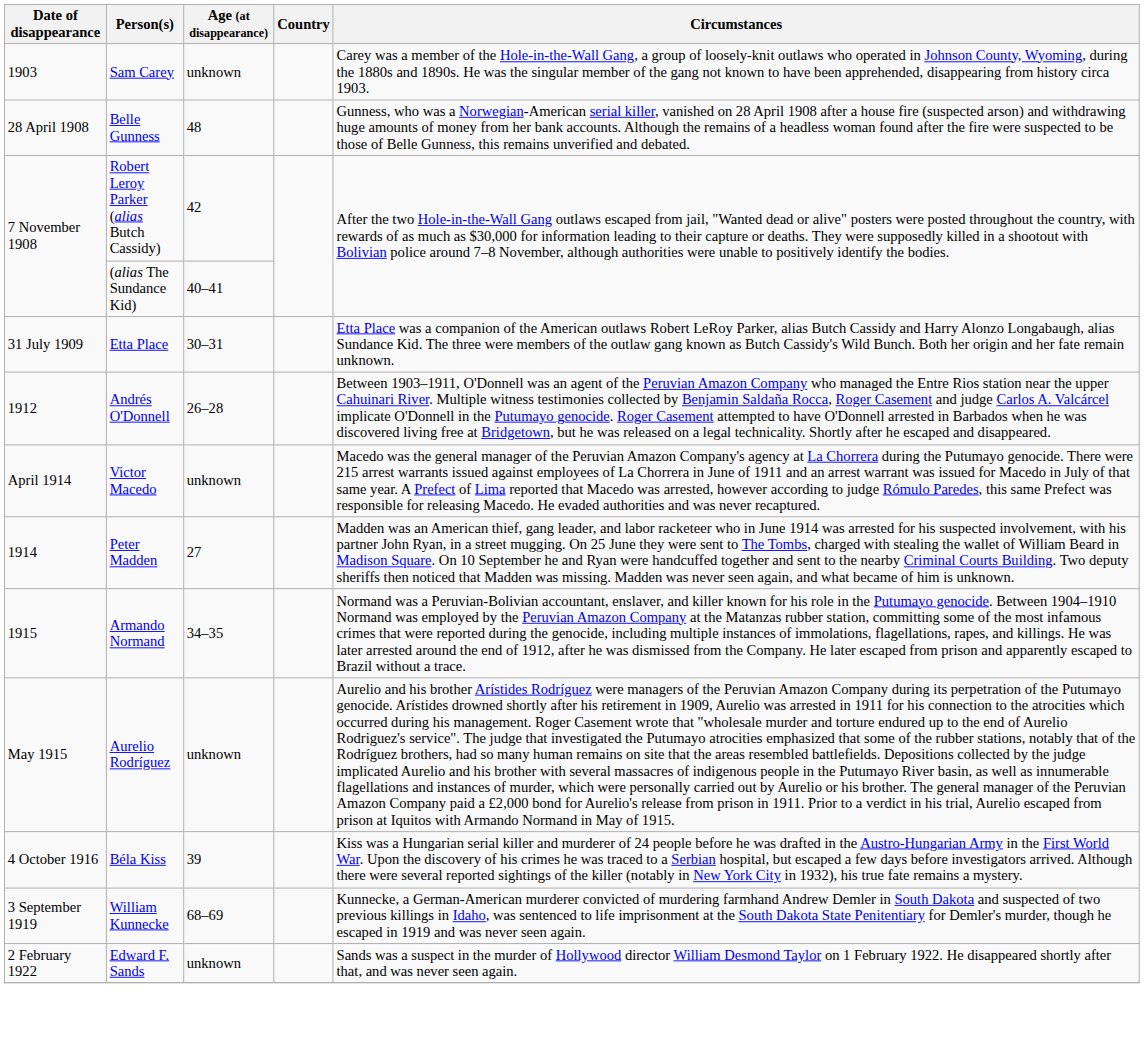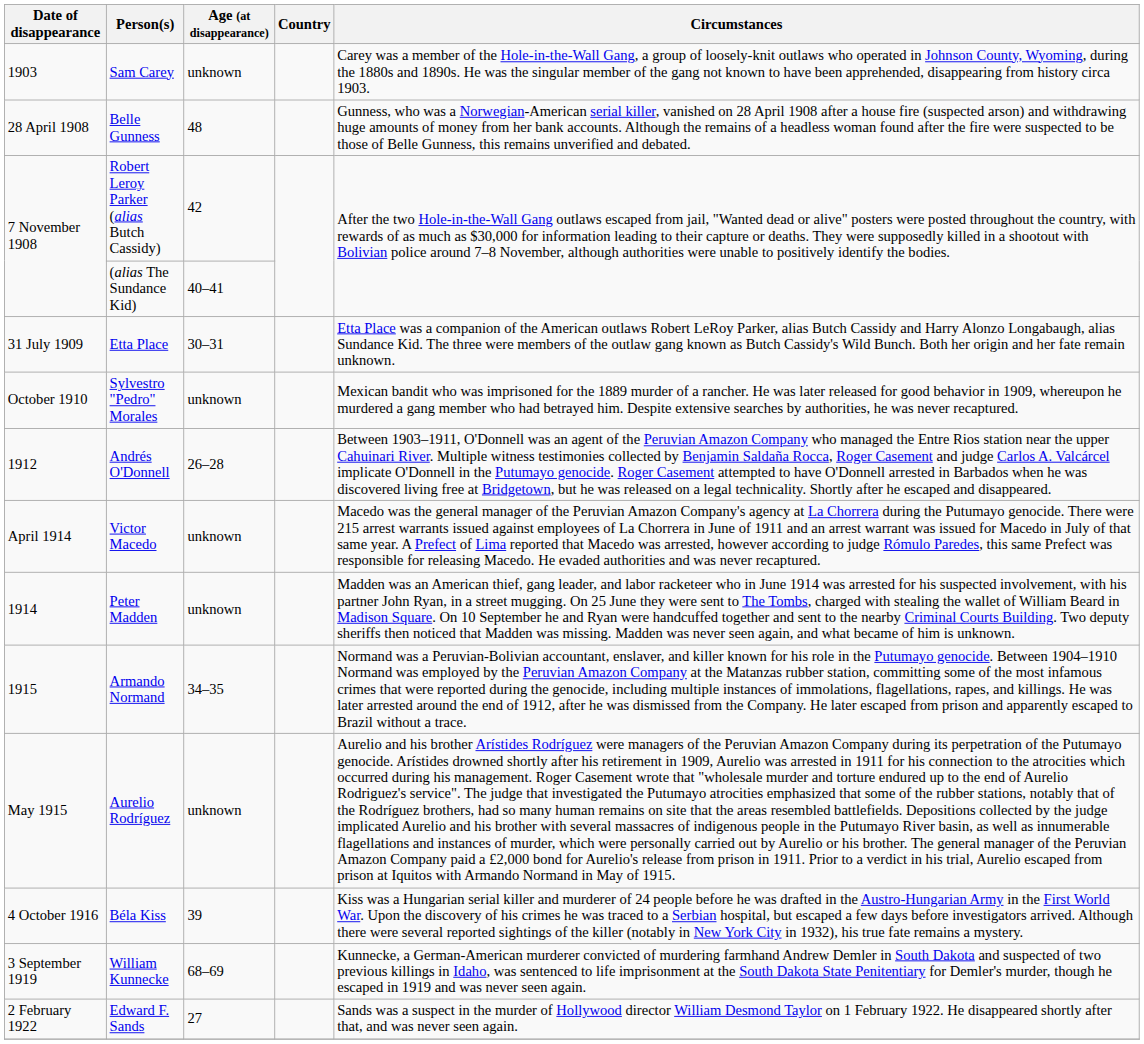 <table class="wikitable sortable zebra">
 <tr>
 <th data-sort-type="isoDate">Date of disappearance</th>
 <th data-sort-type="text">Person(s)</th>
 <th data-sort-type="text">Age <small>(at disappearance)</small></th>
 <th>Country</th>
 <th class="unsortable">Circumstances</th>
 </tr>
 <tr>
 <td>1903</td>
 <td><a href='#'>Sam Carey</a></td>
 <td>unknown</td>
 <td></td>
 <td>Carey was a member of the <a href='#'>Hole-in-the-Wall Gang</a>, a group of loosely-knit outlaws who operated in <a href='#'>Johnson County, Wyoming</a>, during the 1880s and 1890s. He was the singular member of the gang not known to have been apprehended, disappearing from history circa 1903.</td>
 </tr>
 <tr>
 <td data-sort-value="1908-04-28">28 April 1908</td>
 <td><a href='#'>Belle Gunness</a></td>
 <td>48</td>
 <td></td>
 <td>Gunness, who was a <a href='#'>Norwegian</a>-American <a href='#'>serial killer</a>, vanished on 28 April 1908 after a house fire (suspected arson) and withdrawing huge amounts of money from her bank accounts. Although the remains of a headless woman found after the fire were suspected to be those of Belle Gunness, this remains unverified and debated.</td>
 </tr>
 <tr>
 <td rowspan="2">7 November 1908</td>
 <td><a href='#'>Robert Leroy Parker</a> <br>(<a href='#'><em>alias</em></a> Butch Cassidy)</td>
 <td>42</td>
 <td rowspan="2"></td>
 <td rowspan="2">After the two <a href='#'>Hole-in-the-Wall Gang</a> outlaws escaped from jail, "Wanted dead or alive" posters were posted throughout the country, with rewards of as much as $30,000 for information leading to their capture or deaths. They were supposedly killed in a shootout with <a href='#'>Bolivian</a> police around 7–8 November, although authorities were unable to positively identify the bodies.</td>
 </tr>
 <tr>
 <td> (<em>alias</em> The Sundance Kid)</td>
 <td>40–41</td>
 </tr>
 <tr>
 <td>31 July 1909</td>
 <td><a href='#'>Etta Place</a></td>
 <td>30–31</td>
 <td></td>
 <td><a href='#'>Etta Place</a> was a companion of the American outlaws Robert LeRoy Parker, alias Butch Cassidy and Harry Alonzo Longabaugh, alias Sundance Kid. The three were members of the outlaw gang known as Butch Cassidy's Wild Bunch. Both her origin and her fate remain unknown.</td>
 </tr>
 <tr>
+<td>October 1910</td>
+<td><a href='#'>Sylvestro "Pedro" Morales</a></td>
+<td>unknown</td>
+<td></td>
+<td>Mexican bandit who was imprisoned for the 1889 murder of a rancher. He was later released for good behavior in 1909, whereupon he murdered a gang member who had betrayed him. Despite extensive searches by authorities, he was never recaptured.</td>
+</tr>
+<tr>
 <td>1912</td>
 <td><a href='#'>Andrés O'Donnell</a></td>
 <td>26–28</td>
 <td></td>
 <td>Between 1903–1911, O'Donnell was an agent of the <a href='#'>Peruvian Amazon Company</a> who managed the Entre Rios station near the upper <a href='#'>Cahuinari River</a>. Multiple witness testimonies collected by <a href='#'>Benjamin Saldaña Rocca</a>, <a href='#'>Roger Casement</a> and judge <a href='#'>Carlos A. Valcárcel</a> implicate O'Donnell in the <a href='#'>Putumayo genocide</a>. <a href='#'>Roger Casement</a> attempted to have O'Donnell arrested in Barbados when he was discovered living free at <a href='#'>Bridgetown</a>, but he was released on a legal technicality. Shortly after he escaped and disappeared.</td>
 </tr>
 <tr>
 <td>April 1914</td>
 <td><a href='#'>Victor Macedo</a></td>
 <td>unknown</td>
 <td></td>
 <td>Macedo was the general manager of the Peruvian Amazon Company's agency at <a href='#'>La Chorrera</a> during the Putumayo genocide. There were 215 arrest warrants issued against employees of La Chorrera in June of 1911 and an arrest warrant was issued for Macedo in July of that same year. A <a href='#'>Prefect</a> of <a href='#'>Lima</a> reported that Macedo was arrested, however according to judge <a href='#'>Rómulo Paredes</a>, this same Prefect was responsible for releasing Macedo. He evaded authorities and was never recaptured.</td>
 </tr>
 <tr>
 <td>1914</td>
 <td><a href='#'>Peter Madden</a></td>
-<td>27</td>
+<td>unknown</td>
 <td></td>
 <td>Madden was an American thief, gang leader, and labor racketeer who in June 1914 was arrested for his suspected involvement, with his partner John Ryan, in a street mugging. On 25 June they were sent to <a href='#'>The Tombs</a>,  charged with stealing the wallet of William Beard in <a href='#'>Madison Square</a>. On 10 September he and Ryan were handcuffed together and sent to the nearby <a href='#'>Criminal Courts Building</a>. Two deputy sheriffs then noticed that Madden was missing. Madden was never seen again, and what became of him is unknown.</td>
 </tr>
 <tr>
 <td>1915</td>
 <td><a href='#'>Armando Normand</a></td>
 <td>34–35</td>
 <td></td>
 <td>Normand was a Peruvian-Bolivian accountant, enslaver, and killer known for his role in the <a href='#'>Putumayo genocide</a>. Between 1904–1910 Normand was employed by the <a href='#'>Peruvian Amazon Company</a> at the Matanzas rubber station, committing some of the most infamous crimes that were reported during the genocide, including multiple instances of immolations, flagellations, rapes, and killings. He was later arrested around the end of 1912, after he was dismissed from the Company.  He later escaped from prison and apparently escaped to Brazil without a trace.</td>
 </tr>
 <tr>
 <td>May 1915</td>
 <td><a href='#'>Aurelio Rodríguez</a></td>
 <td>unknown</td>
 <td></td>
 <td>Aurelio and his brother <a href='#'>Arístides Rodríguez</a> were managers of the Peruvian Amazon Company during its perpetration of the Putumayo genocide. Arístides drowned shortly after his retirement in 1909, Aurelio was arrested in 1911 for his connection to the atrocities which occurred during his management. Roger Casement wrote that "wholesale murder and torture endured up to the end of Aurelio Rodriguez's service". The judge that investigated the Putumayo atrocities emphasized that some of the rubber stations, notably that of the Rodríguez brothers, had so many human remains on site that the areas resembled battlefields. Depositions collected by the judge implicated Aurelio and his brother with several massacres of indigenous people in the Putumayo River basin, as well as innumerable flagellations and instances of murder, which were personally carried out by Aurelio or his brother. The general manager of the Peruvian Amazon Company paid a £2,000 bond for Aurelio's release from prison in 1911. Prior to a verdict in his trial, Aurelio escaped from prison at Iquitos with Armando Normand in May of 1915.</td>
 </tr>
 <tr>
 <td data-sort-value="1916-01-01">4 October 1916</td>
 <td><a href='#'>Béla Kiss</a></td>
 <td>39</td>
 <td></td>
 <td>Kiss was a Hungarian serial killer and murderer of 24 people before he was drafted in the <a href='#'>Austro-Hungarian Army</a> in the <a href='#'>First World War</a>. Upon the discovery of his crimes he was traced to a <a href='#'>Serbian</a> hospital, but escaped a few days before investigators arrived. Although there were several reported sightings of the killer (notably in <a href='#'>New York City</a> in 1932), his true fate remains a mystery.</td>
 </tr>
 <tr>
 <td data-sort-value="1919-09-03">3 September 1919</td>
 <td><a href='#'>William Kunnecke</a></td>
 <td data-sort-value="068">68–69</td>
 <td></td>
 <td>Kunnecke, a German-American murderer convicted of murdering farmhand Andrew Demler in <a href='#'>South Dakota</a> and suspected of two previous killings in <a href='#'>Idaho</a>, was sentenced to life imprisonment at the <a href='#'>South Dakota State Penitentiary</a> for Demler's murder, though he escaped in 1919 and was never seen again.</td>
 </tr>
 <tr>
 <td data-sort-value="1922-01-01">2 February 1922</td>
 <td><a href='#'>Edward F. Sands</a></td>
-<td>unknown</td>
+<td>27</td>
 <td></td>
 <td>Sands was a suspect in the murder of <a href='#'>Hollywood</a> director <a href='#'>William Desmond Taylor</a> on 1 February 1922. He disappeared shortly after that, and was never seen again.</td>
 </tr>
 <tr>
 </tr>
 </table>
